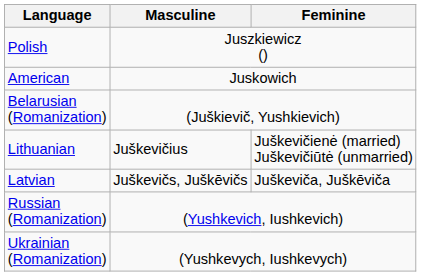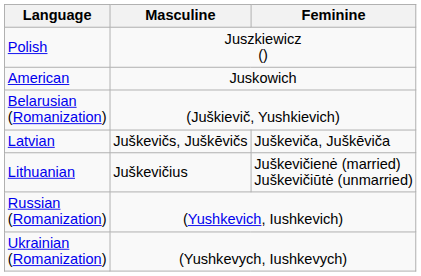 <table class="wikitable">
 <tr>
 <th>Language</th>
 <th>Masculine</th>
 <th>Feminine</th>
 </tr>
 <tr>
 <td><a href='#'>Polish</a></td>
 <td colspan=2 align=center>Juszkiewicz <br>()</td>
 </tr>
 <tr>
 <td><a href='#'>American</a></td>
 <td colspan=2 align=center>Juskowich</td>
 </tr>
 <tr>
 <td><a href='#'>Belarusian</a> <br>(<a href='#'>Romanization</a>)</td>
 <td colspan=2 align=center><br> (Juškievič, Yushkievich)</td>
 </tr>
 <tr>
+<td><a href='#'>Latvian</a></td>
+<td>Juškevičs, Juškēvičs</td>
+<td>Juškeviča, Juškēviča</td>
+</tr>
+<tr>
 <td><a href='#'>Lithuanian</a></td>
 <td>Juškevičius</td>
 <td>Juškevičienė (married)<br>Juškevičiūtė (unmarried)</td>
-</tr>
-<tr>
-<td><a href='#'>Latvian</a></td>
-<td>Juškevičs, Juškēvičs</td>
-<td>Juškeviča, Juškēviča</td>
 </tr>
 <tr>
 <td><a href='#'>Russian</a> <br>(<a href='#'>Romanization</a>)</td>
 <td colspan=2 align=center><br> (<a href='#'>Yushkevich</a>, Iushkevich)</td>
 </tr>
 <tr>
 <td><a href='#'>Ukrainian</a> <br>(<a href='#'>Romanization</a>)</td>
 <td colspan=2 align=center><br> (Yushkevych, Iushkevych)</td>
 </tr>
 </table>
